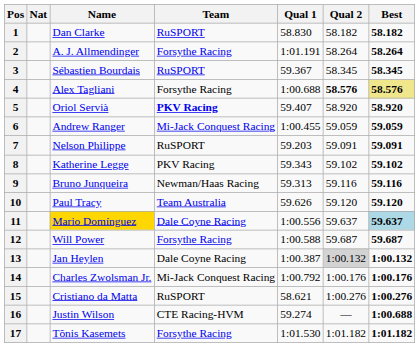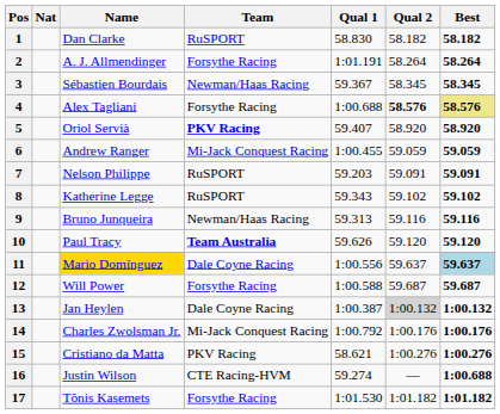 <table class="wikitable" style="font-size: 95%;">
 <tr>
 <th>Pos</th>
 <th>Nat</th>
 <th>Name</th>
 <th>Team</th>
 <th>Qual 1</th>
 <th>Qual 2</th>
 <th>Best</th>
 </tr>
 <tr>
 <th>1</th>
 <td></td>
 <td><a href='#'>Dan Clarke</a></td>
 <td><a href='#'>RuSPORT</a></td>
 <td>58.830</td>
 <td>58.182</td>
 <td><strong>58.182</strong></td>
 </tr>
 <tr>
 <th>2</th>
 <td></td>
 <td><a href='#'>A. J. Allmendinger</a></td>
 <td><a href='#'>Forsythe Racing</a></td>
 <td>1:01.191</td>
 <td>58.264</td>
 <td><strong>58.264</strong></td>
 </tr>
 <tr>
 <th>3</th>
 <td></td>
 <td><a href='#'>Sébastien Bourdais</a></td>
-<td><a href='#'>RuSPORT</a></td>
+<td><a href='#'>Newman/Haas Racing</a></td>
 <td>59.367</td>
 <td>58.345</td>
 <td><strong>58.345</strong></td>
 </tr>
 <tr>
 <th>4</th>
 <td></td>
 <td><a href='#'>Alex Tagliani</a></td>
 <td>Forsythe Racing</td>
 <td>1:00.688</td>
 <td><strong>58.576</strong></td>
 <td style="background: khaki;"><strong>58.576</strong></td>
 </tr>
 <tr>
 <th>5</th>
 <td></td>
 <td><a href='#'>Oriol Servià</a></td>
 <td><strong><a href='#'>PKV Racing</a></strong></td>
 <td>59.407</td>
 <td>58.920</td>
 <td><strong>58.920</strong></td>
 </tr>
 <tr>
 <th>6</th>
 <td></td>
 <td><a href='#'>Andrew Ranger</a></td>
 <td><a href='#'>Mi-Jack Conquest Racing</a></td>
 <td>1:00.455</td>
 <td>59.059</td>
 <td><strong>59.059</strong></td>
 </tr>
 <tr>
 <th>7</th>
 <td></td>
 <td><a href='#'>Nelson Philippe</a></td>
 <td>RuSPORT</td>
 <td>59.203</td>
 <td>59.091</td>
 <td><strong>59.091</strong></td>
 </tr>
 <tr>
 <th>8</th>
 <td></td>
 <td><a href='#'>Katherine Legge</a></td>
-<td>PKV Racing</td>
+<td>RuSPORT</td>
 <td>59.343</td>
 <td>59.102</td>
 <td><strong>59.102</strong></td>
 </tr>
 <tr>
 <th>9</th>
 <td></td>
 <td><a href='#'>Bruno Junqueira</a></td>
 <td>Newman/Haas Racing</td>
 <td>59.313</td>
 <td>59.116</td>
 <td><strong>59.116</strong></td>
 </tr>
 <tr>
 <th>10</th>
 <td></td>
 <td><a href='#'>Paul Tracy</a></td>
-<td><a href='#'>Team Australia</a></td>
+<td><strong><a href='#'>Team Australia</a></strong></td>
 <td>59.626</td>
 <td>59.120</td>
 <td><strong>59.120</strong></td>
 </tr>
 <tr>
 <th>11</th>
 <td></td>
 <td style="background: gold;"><a href='#'>Mario Domínguez</a></td>
 <td><a href='#'>Dale Coyne Racing</a></td>
 <td>1:00.556</td>
 <td>59.637</td>
 <td style="background: lightblue;"><strong>59.637</strong></td>
 </tr>
 <tr>
 <th>12</th>
 <td></td>
 <td><a href='#'>Will Power</a></td>
 <td><a href='#'>Forsythe Racing</a></td>
 <td>1:00.588</td>
 <td>59.687</td>
 <td><strong>59.687</strong></td>
 </tr>
 <tr>
 <th>13</th>
 <td></td>
 <td><a href='#'>Jan Heylen</a></td>
 <td>Dale Coyne Racing</td>
 <td>1:00.387</td>
 <td style="background: lightgrey;">1:00.132</td>
 <td><strong>1:00.132</strong></td>
 </tr>
 <tr>
 <th>14</th>
 <td></td>
 <td><a href='#'>Charles Zwolsman Jr.</a></td>
 <td>Mi-Jack Conquest Racing</td>
 <td>1:00.792</td>
 <td>1:00.176</td>
 <td><strong>1:00.176</strong></td>
 </tr>
 <tr>
 <th>15</th>
 <td></td>
 <td><a href='#'>Cristiano da Matta</a></td>
-<td>RuSPORT</td>
+<td>PKV Racing</td>
 <td>58.621</td>
 <td>1:00.276</td>
 <td><strong>1:00.276</strong></td>
 </tr>
 <tr>
 <th>16</th>
 <td></td>
 <td><a href='#'>Justin Wilson</a></td>
 <td>CTE Racing-HVM</td>
 <td>59.274</td>
 <td align="center">—</td>
 <td><strong>1:00.688</strong></td>
 </tr>
 <tr>
 <th>17</th>
 <td></td>
 <td><a href='#'>Tõnis Kasemets</a></td>
 <td><a href='#'>Forsythe Racing</a></td>
 <td>1:01.530</td>
 <td>1:01.182</td>
 <td><strong>1:01.182</strong></td>
 </tr>
 </table>
